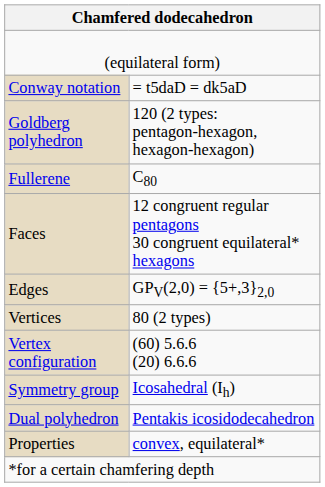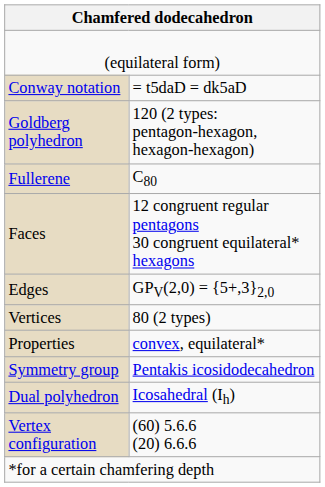 <table class=wikitable align="right" width=310>
 <tr>
 <th bgcolor=#e7dcc3 colspan=2>Chamfered dodecahedron</th>
 </tr>
 <tr>
 <td align=center colspan=2><br><span>(equilateral form)</span></td>
 </tr>
 <tr>
 <td bgcolor=#e7dcc3><a href='#'>Conway notation</a></td>
 <td> = t5daD = dk5aD</td>
 </tr>
 <tr>
 <td bgcolor=#e7dcc3><a href='#'>Goldberg polyhedron</a></td>
 <td>120 (2 types:<br>pentagon-hexagon,<br>hexagon-hexagon)</td>
 </tr>
 <tr>
 <td bgcolor=#e7dcc3><a href='#'>Fullerene</a></td>
 <td>C<sub>80</sub></td>
 </tr>
 <tr>
 <td bgcolor=#e7dcc3>Faces</td>
 <td>12 congruent regular <a href='#'>pentagons</a><br>30 congruent equilateral* <a href='#'>hexagons</a></td>
 </tr>
 <tr>
 <td bgcolor=#e7dcc3>Edges</td>
 <td>GP<sub>V</sub>(2,0) = {5+,3}<sub>2,0</sub></td>
 </tr>
 <tr>
 <td bgcolor=#e7dcc3>Vertices</td>
 <td>80 (2 types)</td>
 </tr>
 <tr>
-<td bgcolor=#e7dcc3><a href='#'>Vertex configuration</a></td>
-<td>(60) 5.6.6<br>(20) 6.6.6</td>
+<td bgcolor=#e7dcc3>Properties</td>
+<td><a href='#'>convex</a>, equilateral*</td>
 </tr>
 <tr>
 <td bgcolor=#e7dcc3><a href='#'>Symmetry group</a></td>
+<td><a href='#'>Pentakis icosidodecahedron</a></td>
+</tr>
+<tr>
+<td bgcolor=#e7dcc3><a href='#'>Dual polyhedron</a></td>
 <td><a href='#'>Icosahedral</a> (I<sub>h</sub>)</td>
 </tr>
 <tr>
-<td bgcolor=#e7dcc3><a href='#'>Dual polyhedron</a></td>
-<td><a href='#'>Pentakis icosidodecahedron</a></td>
-</tr>
-<tr>
-<td bgcolor=#e7dcc3>Properties</td>
-<td><a href='#'>convex</a>, equilateral*</td>
+<td bgcolor=#e7dcc3><a href='#'>Vertex configuration</a></td>
+<td>(60) 5.6.6<br>(20) 6.6.6</td>
 </tr>
 <tr>
 <td colspan=2>*<span>for a certain chamfering depth</span></td>
 </tr>
 </table>
